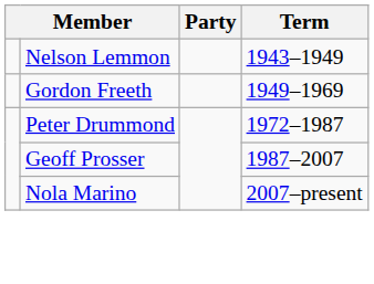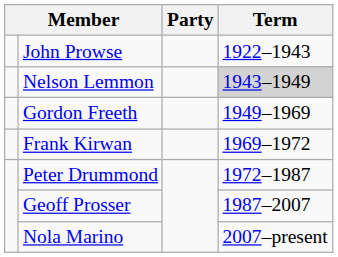 <table class="wikitable">
 <tr>
 <th colspan="2">Member</th>
 <th>Party</th>
 <th>Term</th>
 </tr>
 <tr>
 <td> </td>
+<td><a href='#'>John Prowse</a></td>
+<td></td>
+<td><a href='#'>1922</a>–1943</td>
+</tr>
+<tr>
+<td> </td>
 <td><a href='#'>Nelson Lemmon</a></td>
 <td></td>
-<td><a href='#'>1943</a>–1949</td>
+<td style="background: lightgrey;"><a href='#'>1943</a>–1949</td>
 </tr>
 <tr>
 <td> </td>
 <td><a href='#'>Gordon Freeth</a></td>
 <td></td>
 <td><a href='#'>1949</a>–1969</td>
+</tr>
+<tr>
+<td> </td>
+<td><a href='#'>Frank Kirwan</a></td>
+<td></td>
+<td><a href='#'>1969</a>–1972</td>
 </tr>
 <tr>
 <td rowspan=3 > </td>
 <td><a href='#'>Peter Drummond</a></td>
 <td rowspan=3></td>
 <td><a href='#'>1972</a>–1987</td>
 </tr>
 <tr>
 <td><a href='#'>Geoff Prosser</a></td>
 <td><a href='#'>1987</a>–2007</td>
 </tr>
 <tr>
 <td><a href='#'>Nola Marino</a></td>
 <td><a href='#'>2007</a>–present</td>
 </tr>
 </table>
